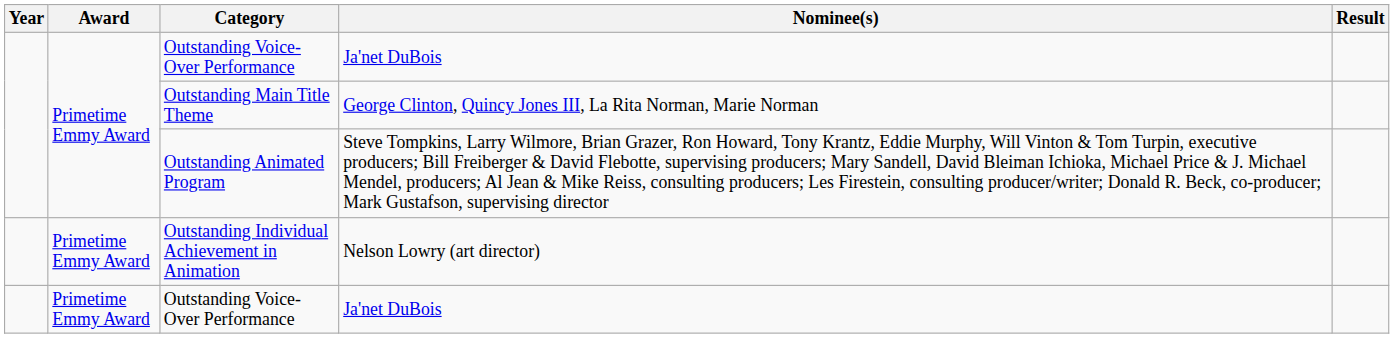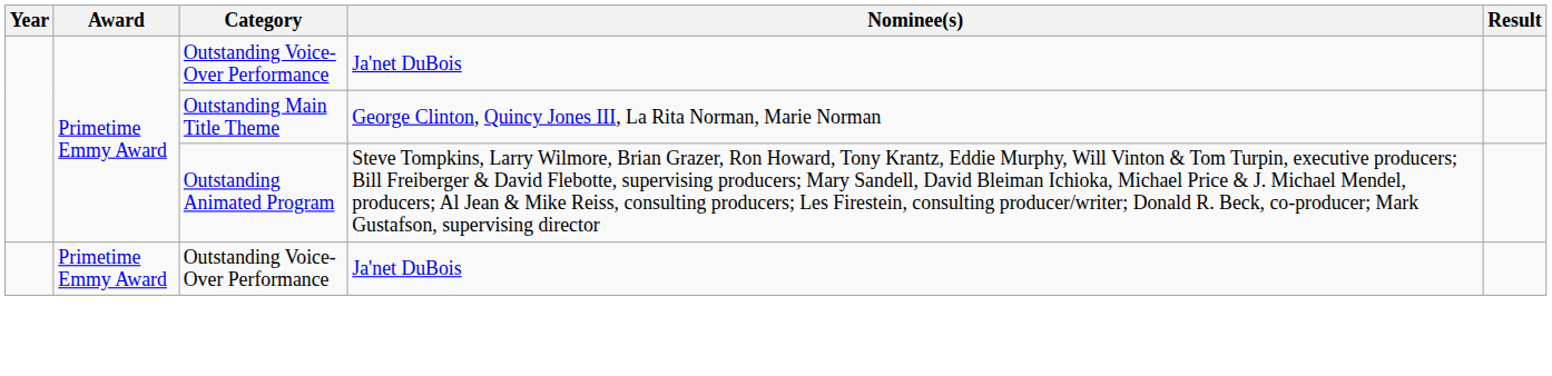 <table class="wikitable sortable">
 <tr>
 <th>Year</th>
 <th>Award</th>
 <th>Category</th>
 <th>Nominee(s)</th>
 <th>Result</th>
 </tr>
 <tr>
 <td rowspan="3"></td>
 <td rowspan="3"><a href='#'>Primetime Emmy Award</a></td>
 <td><a href='#'>Outstanding Voice-Over Performance</a></td>
 <td><a href='#'>Ja'net DuBois</a> </td>
 <td></td>
 </tr>
 <tr>
 <td><a href='#'>Outstanding Main Title Theme</a></td>
 <td><a href='#'>George Clinton</a>, <a href='#'>Quincy Jones III</a>, La Rita Norman, Marie Norman</td>
 <td></td>
 </tr>
 <tr>
 <td><a href='#'>Outstanding Animated Program</a></td>
 <td>Steve Tompkins, Larry Wilmore, Brian Grazer, Ron Howard, Tony Krantz, Eddie Murphy, Will Vinton & Tom Turpin, executive producers; Bill Freiberger & David Flebotte, supervising producers; Mary Sandell, David Bleiman Ichioka, Michael Price & J. Michael Mendel, producers; Al Jean & Mike Reiss, consulting producers; Les Firestein, consulting producer/writer; Donald R. Beck, co-producer; Mark Gustafson, supervising director<br></td>
 <td></td>
 </tr>
 <tr>
 <td></td>
 <td><a href='#'>Primetime Emmy Award</a></td>
-<td><a href='#'>Outstanding Individual Achievement in Animation</a></td>
-<td>Nelson Lowry (art director)<br></td>
-<td></td>
-</tr>
-<tr>
-<td></td>
-<td><a href='#'>Primetime Emmy Award</a></td>
 <td>Outstanding Voice-Over Performance</td>
 <td><a href='#'>Ja'net DuBois</a> </td>
 <td></td>
 </tr>
 </table>
